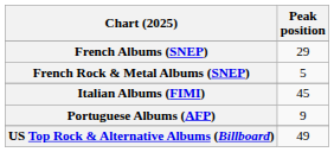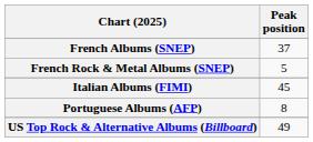 <table class="wikitable sortable plainrowheaders" style="text-align:center">
 <tr>
 <th scope="col">Chart (2025)</th>
 <th scope="col">Peak<br>position</th>
 </tr>
 <tr>
 </tr>
 <tr>
 </tr>
 <tr>
 </tr>
 <tr>
 </tr>
 <tr>
 </tr>
 <tr>
 <th scope="row">French Albums (<a href='#'>SNEP</a>)</th>
-<td>29</td>
+<td>37</td>
 </tr>
 <tr>
 <th scope="row">French Rock & Metal Albums (<a href='#'>SNEP</a>)</th>
 <td>5</td>
 </tr>
 <tr>
 </tr>
 <tr>
 </tr>
 <tr>
 <th scope="row">Italian Albums (<a href='#'>FIMI</a>)</th>
 <td>45</td>
 </tr>
 <tr>
 <th scope="row">Portuguese Albums (<a href='#'>AFP</a>)</th>
-<td>9</td>
+<td>8</td>
 </tr>
 <tr>
 </tr>
 <tr>
 </tr>
 <tr>
 </tr>
 <tr>
 <th scope="row">US <a href='#'>Top Rock & Alternative Albums</a> (<em><a href='#'>Billboard</a></em>)</th>
 <td>49</td>
 </tr>
 </table>
